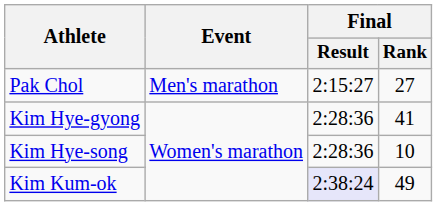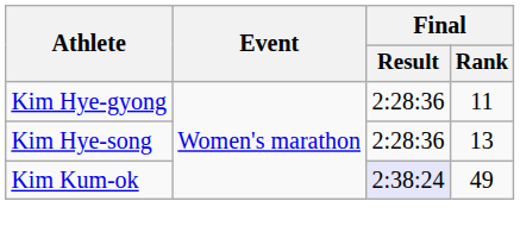 <table class="wikitable" style="font-size:90%">
 <tr>
 <th rowspan="2">Athlete</th>
 <th rowspan="2">Event</th>
 <th colspan="2">Final</th>
 </tr>
 <tr style="font-size:95%">
 <th>Result</th>
 <th>Rank</th>
 </tr>
 <tr align=center>
-<td align=left><a href='#'>Pak Chol</a></td>
-<td align=left><a href='#'>Men's marathon</a></td>
-<td>2:15:27</td>
-<td>27</td>
-</tr>
-<tr align=center>
 <td align=left><a href='#'>Kim Hye-gyong</a></td>
 <td align=left rowspan=3><a href='#'>Women's marathon</a></td>
 <td>2:28:36</td>
-<td>41</td>
+<td>11</td>
 </tr>
 <tr align=center>
 <td align=left><a href='#'>Kim Hye-song</a></td>
 <td>2:28:36</td>
-<td>10</td>
+<td>13</td>
 </tr>
 <tr align=center>
 <td align=left><a href='#'>Kim Kum-ok</a></td>
 <td style="background: lavender;">2:38:24</td>
 <td>49</td>
 </tr>
 </table>
